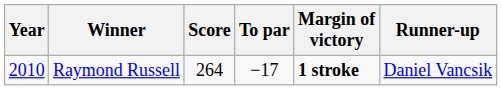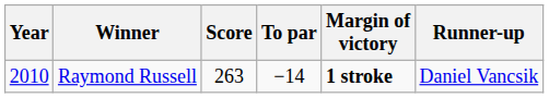 <table class=wikitable style="font-size:95%">
 <tr>
 <th>Year</th>
 <th>Winner</th>
 <th>Score</th>
 <th>To par</th>
 <th>Margin of<br>victory</th>
 <th>Runner-up</th>
 </tr>
 <tr>
 <td><a href='#'>2010</a></td>
 <td> <a href='#'>Raymond Russell</a></td>
-<td align=center>264</td>
-<td align=center>−17</td>
+<td align=center>263</td>
+<td align=center>−14</td>
 <td><strong>1 stroke</strong></td>
 <td> <a href='#'>Daniel Vancsik</a></td>
 </tr>
 </table>
